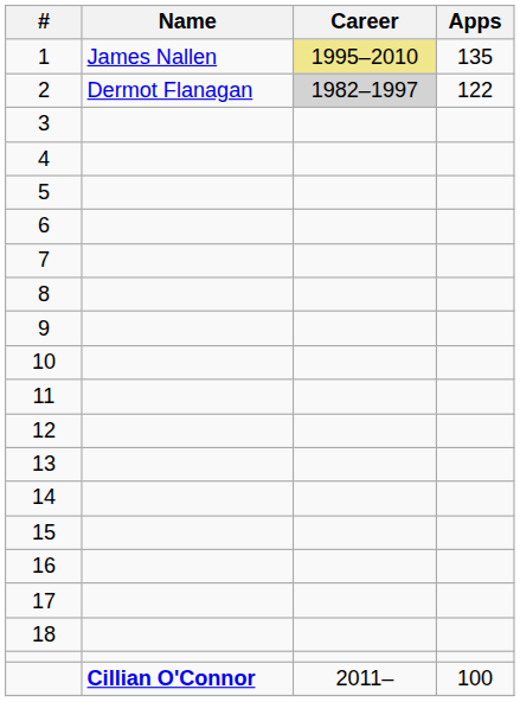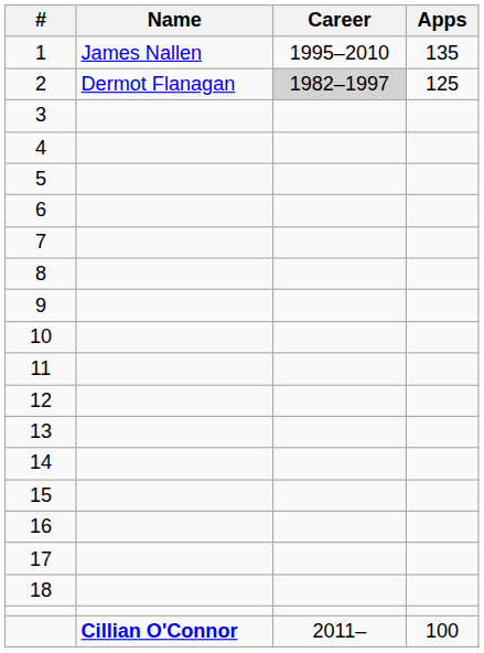 <table class="wikitable sortable" style="text-align:center">
 <tr>
 <th width="50">#</th>
 <th width="150">Name</th>
 <th width="100">Career</th>
 <th width="50">Apps</th>
 </tr>
 <tr>
 <td>1</td>
 <td align="left"><a href='#'>James Nallen</a></td>
-<td style="background: khaki;">1995–2010</td>
+<td>1995–2010</td>
 <td>135</td>
 </tr>
 <tr>
 <td>2</td>
 <td align="left"><a href='#'>Dermot Flanagan</a></td>
 <td style="background: lightgrey;">1982–1997</td>
-<td>122</td>
+<td>125</td>
 </tr>
 <tr>
 <td>3</td>
 <td align="left"></td>
 <td></td>
 <td></td>
 </tr>
 <tr>
 <td>4</td>
 <td align="left"></td>
 <td></td>
 <td></td>
 </tr>
 <tr>
 <td>5</td>
 <td align="left"></td>
 <td></td>
 <td></td>
 </tr>
 <tr>
 <td>6</td>
 <td align="left"></td>
 <td></td>
 <td></td>
 </tr>
 <tr>
 <td>7</td>
 <td align="left"></td>
 <td></td>
 <td></td>
 </tr>
 <tr>
 <td>8</td>
 <td align="left"></td>
 <td></td>
 <td></td>
 </tr>
 <tr>
 <td>9</td>
 <td align="left"></td>
 <td></td>
 <td></td>
 </tr>
 <tr>
 <td>10</td>
 <td align="left"></td>
 <td></td>
 <td></td>
 </tr>
 <tr>
 <td>11</td>
 <td align="left"></td>
 <td></td>
 <td></td>
 </tr>
 <tr>
 <td>12</td>
 <td align="left"></td>
 <td></td>
 <td></td>
 </tr>
 <tr>
 <td>13</td>
 <td align="left"></td>
 <td></td>
 <td></td>
 </tr>
 <tr>
 <td>14</td>
 <td align="left"></td>
 <td></td>
 <td></td>
 </tr>
 <tr>
 <td>15</td>
 <td align="left"></td>
 <td></td>
 <td></td>
 </tr>
 <tr>
 <td>16</td>
 <td align="left"></td>
 <td></td>
 <td></td>
 </tr>
 <tr>
 <td>17</td>
 <td align="left"></td>
 <td></td>
 <td></td>
 </tr>
 <tr>
 <td>18</td>
 <td align="left"></td>
 <td></td>
 <td></td>
 </tr>
 <tr>
 <td></td>
 <td align="left"></td>
 <td></td>
 <td></td>
 </tr>
 <tr>
 <td></td>
 <td align="left"><strong><a href='#'>Cillian O'Connor</a></strong></td>
 <td>2011–</td>
 <td>100</td>
 </tr>
 <tr>
 </tr>
 </table>
